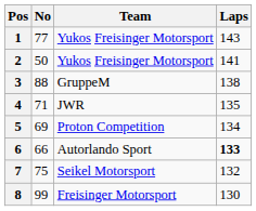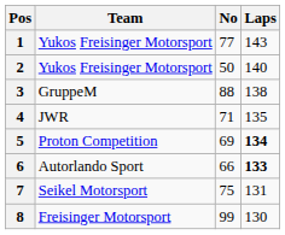 <table class="wikitable" style="font-size: 95%;">
 <tr>
 <th>Pos</th>
+<th>Team</th>
 <th>No</th>
-<th>Team</th>
 <th>Laps</th>
 </tr>
 <tr>
 <th>1</th>
+<td> <a href='#'>Yukos</a> <a href='#'>Freisinger Motorsport</a></td>
 <td>77</td>
-<td> <a href='#'>Yukos</a> <a href='#'>Freisinger Motorsport</a></td>
 <td>143</td>
 </tr>
 <tr>
 <th>2</th>
+<td> <a href='#'>Yukos</a> <a href='#'>Freisinger Motorsport</a></td>
 <td>50</td>
-<td> <a href='#'>Yukos</a> <a href='#'>Freisinger Motorsport</a></td>
-<td>141</td>
+<td>140</td>
 </tr>
 <tr>
 <th>3</th>
+<td> GruppeM</td>
 <td>88</td>
-<td> GruppeM</td>
 <td>138</td>
 </tr>
 <tr>
 <th>4</th>
+<td> JWR</td>
 <td>71</td>
-<td> JWR</td>
 <td>135</td>
 </tr>
 <tr>
 <th>5</th>
+<td> <a href='#'>Proton Competition</a></td>
 <td>69</td>
-<td> <a href='#'>Proton Competition</a></td>
-<td>134</td>
+<td><strong>134</strong></td>
 </tr>
 <tr>
 <th>6</th>
+<td> Autorlando Sport</td>
 <td>66</td>
-<td> Autorlando Sport</td>
 <td><strong>133</strong></td>
 </tr>
 <tr>
 <th>7</th>
+<td> <a href='#'>Seikel Motorsport</a></td>
 <td>75</td>
-<td> <a href='#'>Seikel Motorsport</a></td>
-<td>132</td>
+<td>131</td>
 </tr>
 <tr>
 <th>8</th>
+<td> <a href='#'>Freisinger Motorsport</a></td>
 <td>99</td>
-<td> <a href='#'>Freisinger Motorsport</a></td>
 <td>130</td>
 </tr>
 </table>
